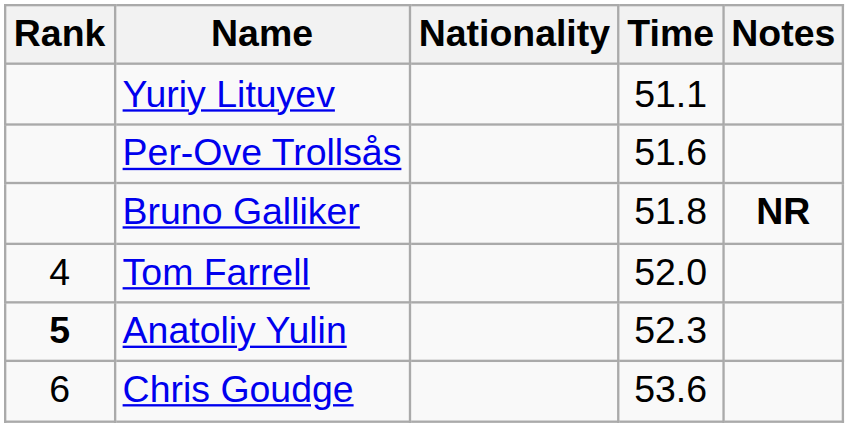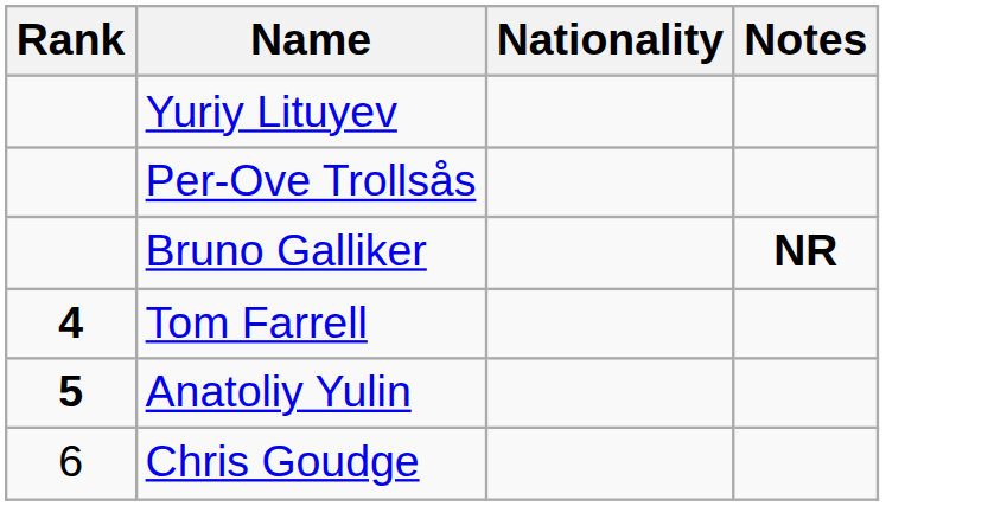 <table class="wikitable sortable" style="text-align:center">
 <tr>
 <th>Rank</th>
 <th>Name</th>
 <th>Nationality</th>
-<th>Time</th>
 <th>Notes</th>
 </tr>
 <tr>
 <td></td>
 <td align=left><a href='#'>Yuriy Lituyev</a></td>
 <td align=left></td>
-<td>51.1</td>
 <td></td>
 </tr>
 <tr>
 <td></td>
 <td align=left><a href='#'>Per-Ove Trollsås</a></td>
 <td align=left></td>
-<td>51.6</td>
 <td></td>
 </tr>
 <tr>
 <td></td>
 <td align=left><a href='#'>Bruno Galliker</a></td>
 <td align=left></td>
-<td>51.8</td>
 <td><strong>NR</strong></td>
 </tr>
 <tr>
-<td>4</td>
+<td><strong>4</strong></td>
 <td align=left><a href='#'>Tom Farrell</a></td>
 <td align=left></td>
-<td>52.0</td>
 <td></td>
 </tr>
 <tr>
 <td><strong>5</strong></td>
 <td align=left><a href='#'>Anatoliy Yulin</a></td>
 <td align=left></td>
-<td>52.3</td>
 <td></td>
 </tr>
 <tr>
 <td>6</td>
 <td align=left><a href='#'>Chris Goudge</a></td>
 <td align=left></td>
-<td>53.6</td>
 <td></td>
 </tr>
 </table>
